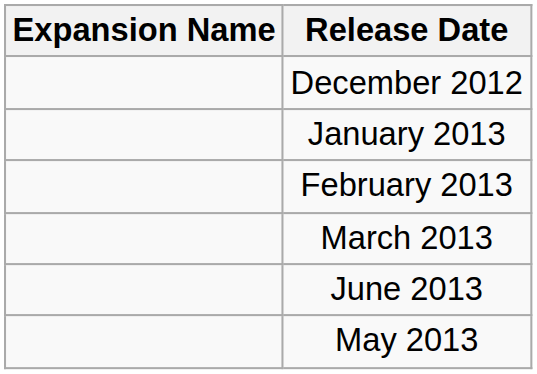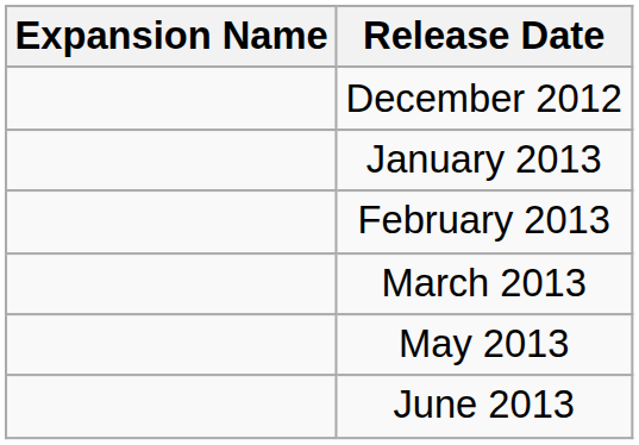 <table class="wikitable" style="text-align:center">
 <tr>
 <th>Expansion Name</th>
 <th>Release Date</th>
 </tr>
 <tr>
 <td></td>
 <td>December 2012</td>
 </tr>
 <tr>
 <td></td>
 <td>January 2013</td>
 </tr>
 <tr>
 <td></td>
 <td>February 2013</td>
 </tr>
 <tr>
 <td></td>
 <td>March 2013</td>
 </tr>
 <tr>
 <td></td>
-<td>June 2013</td>
+<td>May 2013</td>
 </tr>
 <tr>
 <td></td>
-<td>May 2013</td>
+<td>June 2013</td>
 </tr>
 </table>
